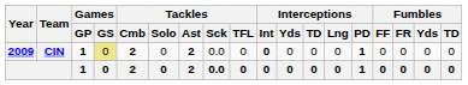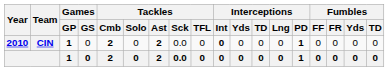 <table class="wikitable" style="text-align:center">
 <tr>
 <th rowspan="2">Year</th>
 <th rowspan="2">Team</th>
 <th colspan="2">Games</th>
 <th colspan="5">Tackles</th>
 <th colspan="5">Interceptions</th>
 <th colspan="4">Fumbles</th>
 </tr>
 <tr>
 <th>GP</th>
 <th>GS</th>
 <th>Cmb</th>
 <th>Solo</th>
 <th>Ast</th>
 <th>Sck</th>
 <th>TFL</th>
 <th>Int</th>
 <th>Yds</th>
 <th>TD</th>
 <th>Lng</th>
 <th>PD</th>
 <th>FF</th>
 <th>FR</th>
 <th>Yds</th>
 <th>TD</th>
 </tr>
 <tr>
-<th><a href='#'>2009</a></th>
+<th><a href='#'>2010</a></th>
 <th><a href='#'>CIN</a></th>
 <td><strong>1</strong></td>
-<td style="background: khaki;">0</td>
+<td>0</td>
 <td><strong>2</strong></td>
 <td>0</td>
 <td><strong>2</strong></td>
 <td>0.0</td>
 <td>0</td>
 <td><strong>0</strong></td>
 <td>0</td>
 <td>0</td>
 <td>0</td>
 <td><strong>1</strong></td>
 <td>0</td>
 <td>0</td>
 <td>0</td>
 <td>0</td>
 </tr>
 <tr>
 <th colspan="2"></th>
 <th>1</th>
 <th>0</th>
 <th>2</th>
 <th>0</th>
 <th>2</th>
 <th>0.0</th>
 <th>0</th>
 <th>0</th>
 <th>0</th>
 <th>0</th>
 <th>0</th>
 <th>1</th>
 <th>0</th>
 <th>0</th>
 <th>0</th>
 <th>0</th>
 </tr>
 </table>
